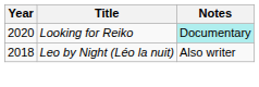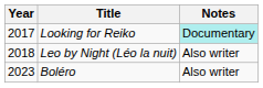 <table class="wikitable">
 <tr>
 <th>Year</th>
 <th>Title</th>
 <th>Notes</th>
 </tr>
 <tr>
-<td>2020</td>
+<td>2017</td>
 <td><em>Looking for Reiko</em></td>
 <td style="background: paleturquoise;">Documentary</td>
 </tr>
 <tr>
 <td>2018</td>
 <td><em>Leo by Night (Léo la nuit)</em></td>
 <td>Also writer</td>
 </tr>
+<tr>
+<td>2023</td>
+<td><em>Boléro</em></td>
+<td>Also writer</td>
+</tr>
 </table>
